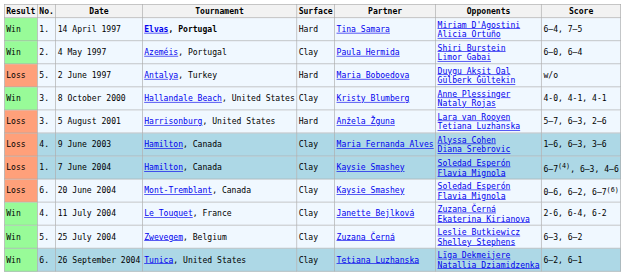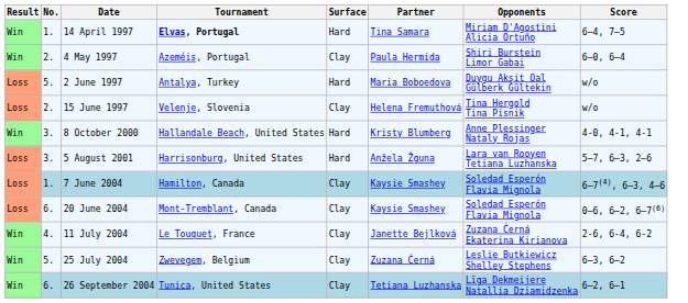 <table class="sortable wikitable" style=font-size:97%>
 <tr>
 <th>Result</th>
 <th>No.</th>
 <th>Date</th>
 <th>Tournament</th>
 <th>Surface</th>
 <th>Partner</th>
 <th>Opponents</th>
 <th>Score</th>
 </tr>
 <tr style="background:#f0f8ff;">
 <td style="background:#98fb98;">Win</td>
 <td>1.</td>
 <td>14 April 1997</td>
 <td><strong><a href='#'>Elvas</a>, Portugal</strong></td>
 <td>Hard</td>
 <td> <a href='#'>Tina Samara</a></td>
 <td> <a href='#'>Miriam D'Agostini</a> <br>  <a href='#'>Alicia Ortuño</a></td>
 <td>6–4, 7–5</td>
 </tr>
 <tr style="background:#f0f8ff;">
 <td style="background:#98fb98;">Win</td>
 <td>2.</td>
 <td>4 May 1997</td>
 <td><a href='#'>Azeméis</a>, Portugal</td>
 <td>Clay</td>
 <td> <a href='#'>Paula Hermida</a></td>
 <td> <a href='#'>Shiri Burstein</a><br> <a href='#'>Limor Gabai</a></td>
 <td>6–0, 6–4</td>
 </tr>
 <tr bgcolor=f0f8ff>
 <td style="background:#ffa07a;">Loss</td>
 <td>5.</td>
 <td>2 June 1997</td>
 <td><a href='#'>Antalya</a>, Turkey</td>
 <td>Hard</td>
 <td> <a href='#'>Maria Boboedova</a></td>
 <td> <a href='#'>Duygu Akşit Oal</a> <br>  <a href='#'>Gülberk Gültekin</a></td>
 <td>w/o</td>
 </tr>
 <tr style="background:#f0f8ff;">
+<td style="background:#ffa07a;">Loss</td>
+<td>2.</td>
+<td>15 June 1997</td>
+<td><a href='#'>Velenje</a>, Slovenia</td>
+<td>Clay</td>
+<td> <a href='#'>Helena Fremuthová</a></td>
+<td> <a href='#'>Tina Hergold</a> <br>  <a href='#'>Tina Pisnik</a></td>
+<td>w/o</td>
+</tr>
+<tr style="background:#f0f8ff;">
 <td style="background:#98fb98;">Win</td>
 <td>3.</td>
 <td>8 October 2000</td>
 <td><a href='#'>Hallandale Beach</a>, United States</td>
-<td>Clay</td>
+<td>Hard</td>
 <td> <a href='#'>Kristy Blumberg</a></td>
 <td> <a href='#'>Anne Plessinger</a><br> <a href='#'>Nataly Rojas</a></td>
 <td>4-0, 4-1, 4-1</td>
 </tr>
 <tr style="background:#f0f8ff;">
 <td style="background:#ffa07a;">Loss</td>
 <td>3.</td>
 <td>5 August 2001</td>
 <td><a href='#'>Harrisonburg</a>, United States</td>
 <td>Hard</td>
 <td> <a href='#'>Anžela Žguna</a></td>
 <td> <a href='#'>Lara van Rooyen</a> <br>  <a href='#'>Tetiana Luzhanska</a></td>
 <td>5–7, 6–3, 2–6</td>
-</tr>
-<tr style="background:lightblue;">
-<td style="background:#ffa07a;">Loss</td>
-<td>4.</td>
-<td>9 June 2003</td>
-<td><a href='#'>Hamilton</a>, Canada</td>
-<td>Clay</td>
-<td> <a href='#'>Maria Fernanda Alves</a></td>
-<td> <a href='#'>Alyssa Cohen</a> <br>  <a href='#'>Diana Srebrovic</a></td>
-<td>1–6, 6–3, 3–6</td>
 </tr>
 <tr bgcolor=lightblue>
 <td style="background:#ffa07a;">Loss</td>
 <td>1.</td>
 <td>7 June 2004</td>
 <td><a href='#'>Hamilton</a>, Canada</td>
 <td>Clay</td>
 <td> <a href='#'>Kaysie Smashey</a></td>
 <td> <a href='#'>Soledad Esperón</a> <br>  <a href='#'>Flavia Mignola</a></td>
 <td>6–7<sup>(4)</sup>, 6–3, 4–6</td>
 </tr>
 <tr style="background:#f0f8ff;">
 <td style="background:#ffa07a;">Loss</td>
 <td>6.</td>
 <td>20 June 2004</td>
 <td><a href='#'>Mont-Tremblant</a>, Canada</td>
 <td>Clay</td>
 <td> <a href='#'>Kaysie Smashey</a></td>
 <td> <a href='#'>Soledad Esperón</a> <br>  <a href='#'>Flavia Mignola</a></td>
 <td>0–6, 6–2, 6–7<sup>(6)</sup></td>
 </tr>
 <tr style="background:#f0f8ff;">
 <td style="background:#98fb98;">Win</td>
 <td>4.</td>
 <td>11 July 2004</td>
 <td><a href='#'>Le Touquet</a>, France</td>
 <td>Clay</td>
 <td> <a href='#'>Janette Bejlková</a></td>
 <td> <a href='#'>Zuzana Černá</a><br> <a href='#'>Ekaterina Kirianova</a></td>
 <td>2-6, 6-4, 6-2</td>
 </tr>
 <tr style="background:#f0f8ff;">
 <td style="background:#98fb98;">Win</td>
 <td>5.</td>
 <td>25 July 2004</td>
 <td><a href='#'>Zwevegem</a>, Belgium</td>
 <td>Clay</td>
 <td> <a href='#'>Zuzana Černá</a></td>
 <td> <a href='#'>Leslie Butkiewicz</a> <br>  <a href='#'>Shelley Stephens</a></td>
 <td>6–3, 6–2</td>
 </tr>
 <tr style="background:lightblue;">
 <td style="background:#98fb98;">Win</td>
 <td>6.</td>
 <td>26 September 2004</td>
 <td><a href='#'>Tunica</a>, United States</td>
 <td>Clay</td>
 <td> <a href='#'>Tetiana Luzhanska</a></td>
 <td> <a href='#'>Lïga Dekmeijere</a><br> <a href='#'>Natallia Dziamidzenka</a></td>
 <td>6–2, 6–1</td>
 </tr>
 </table>
